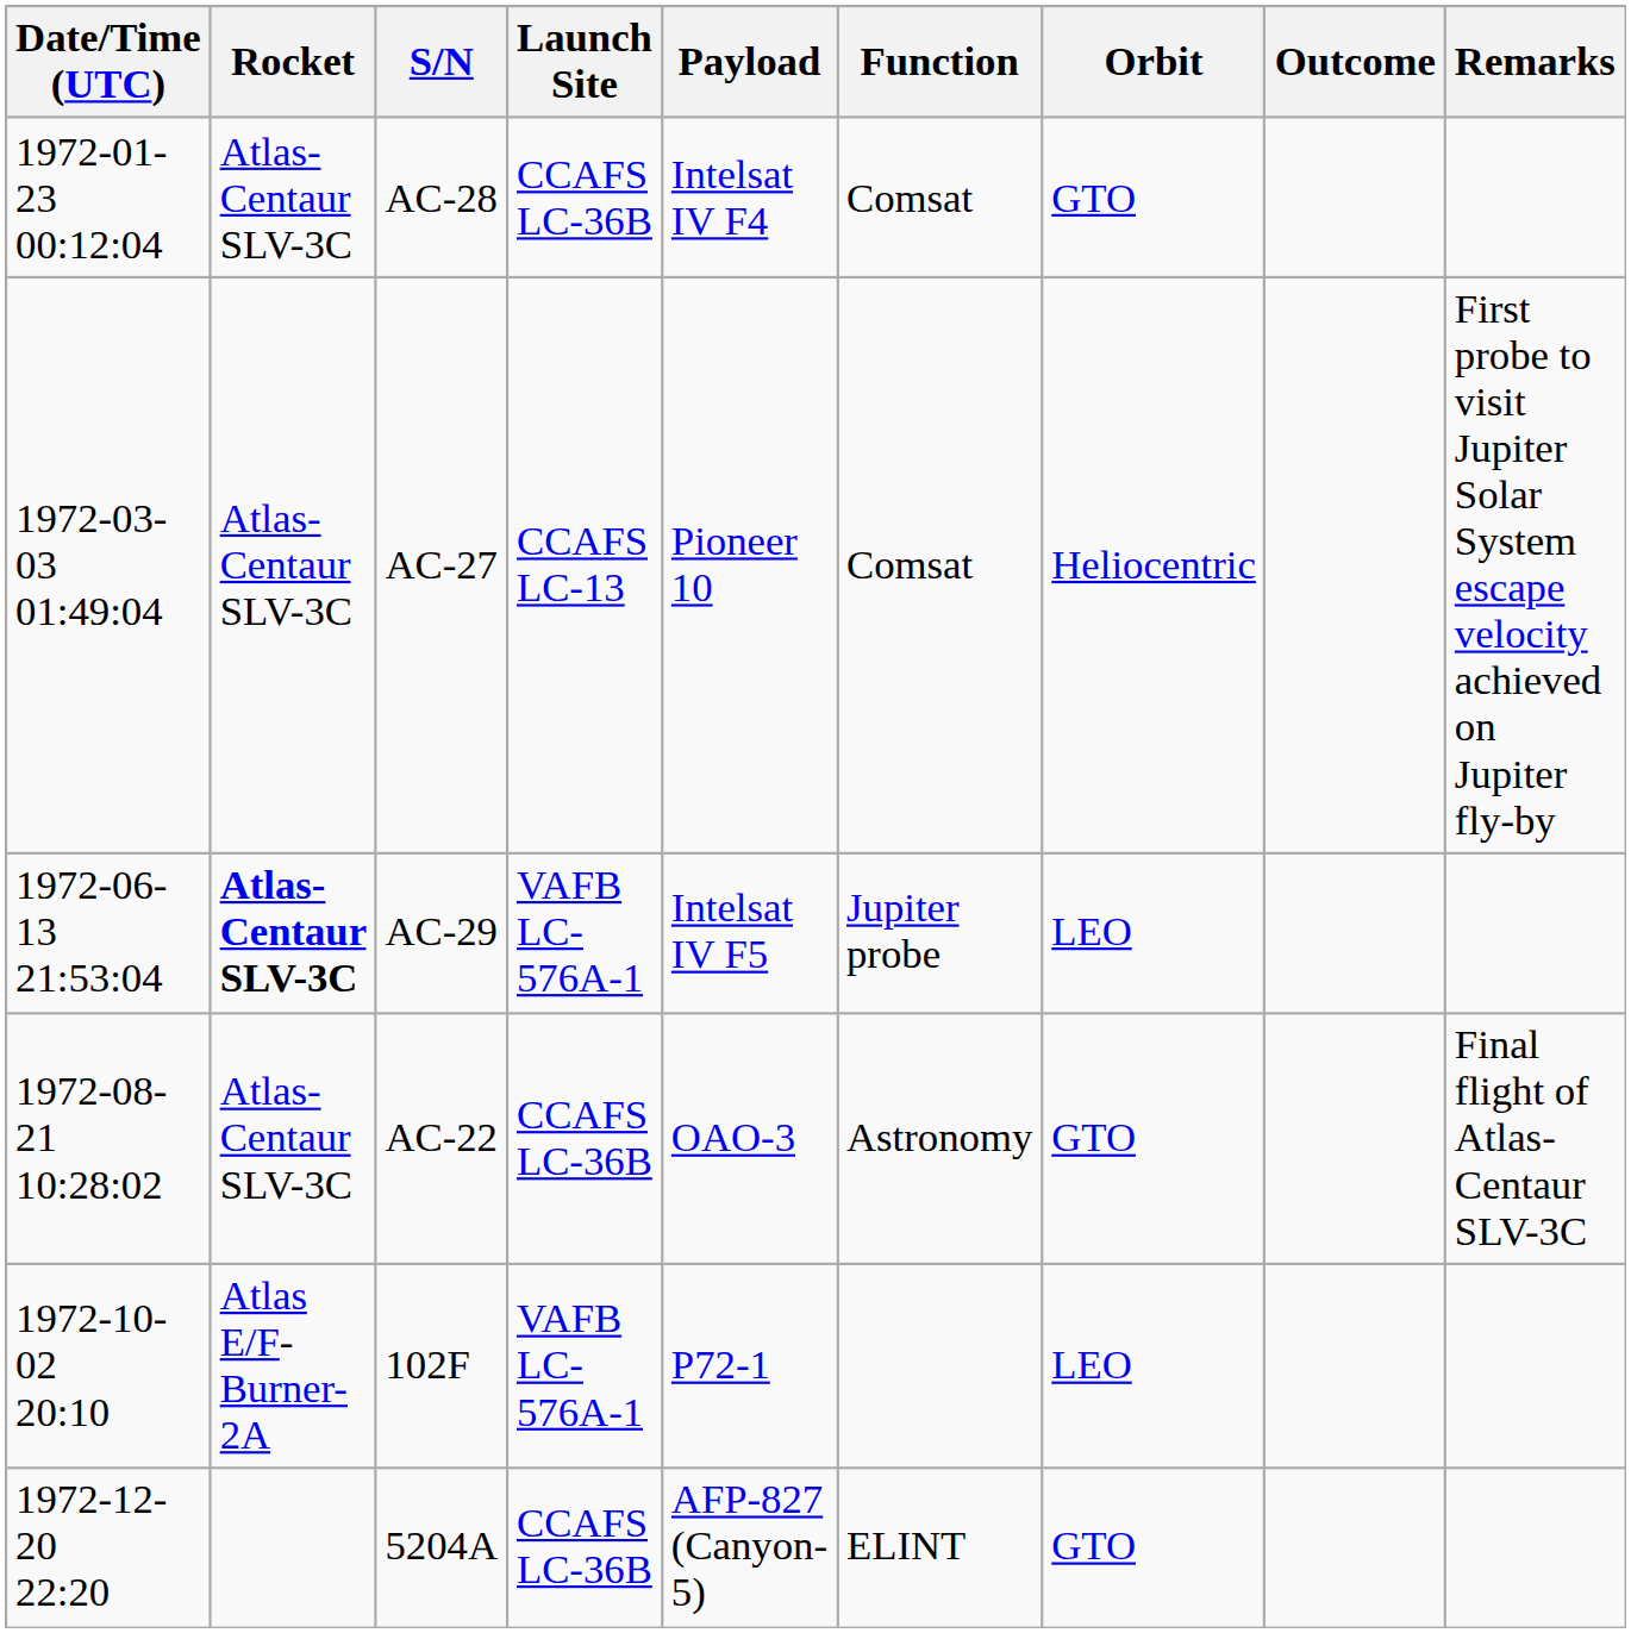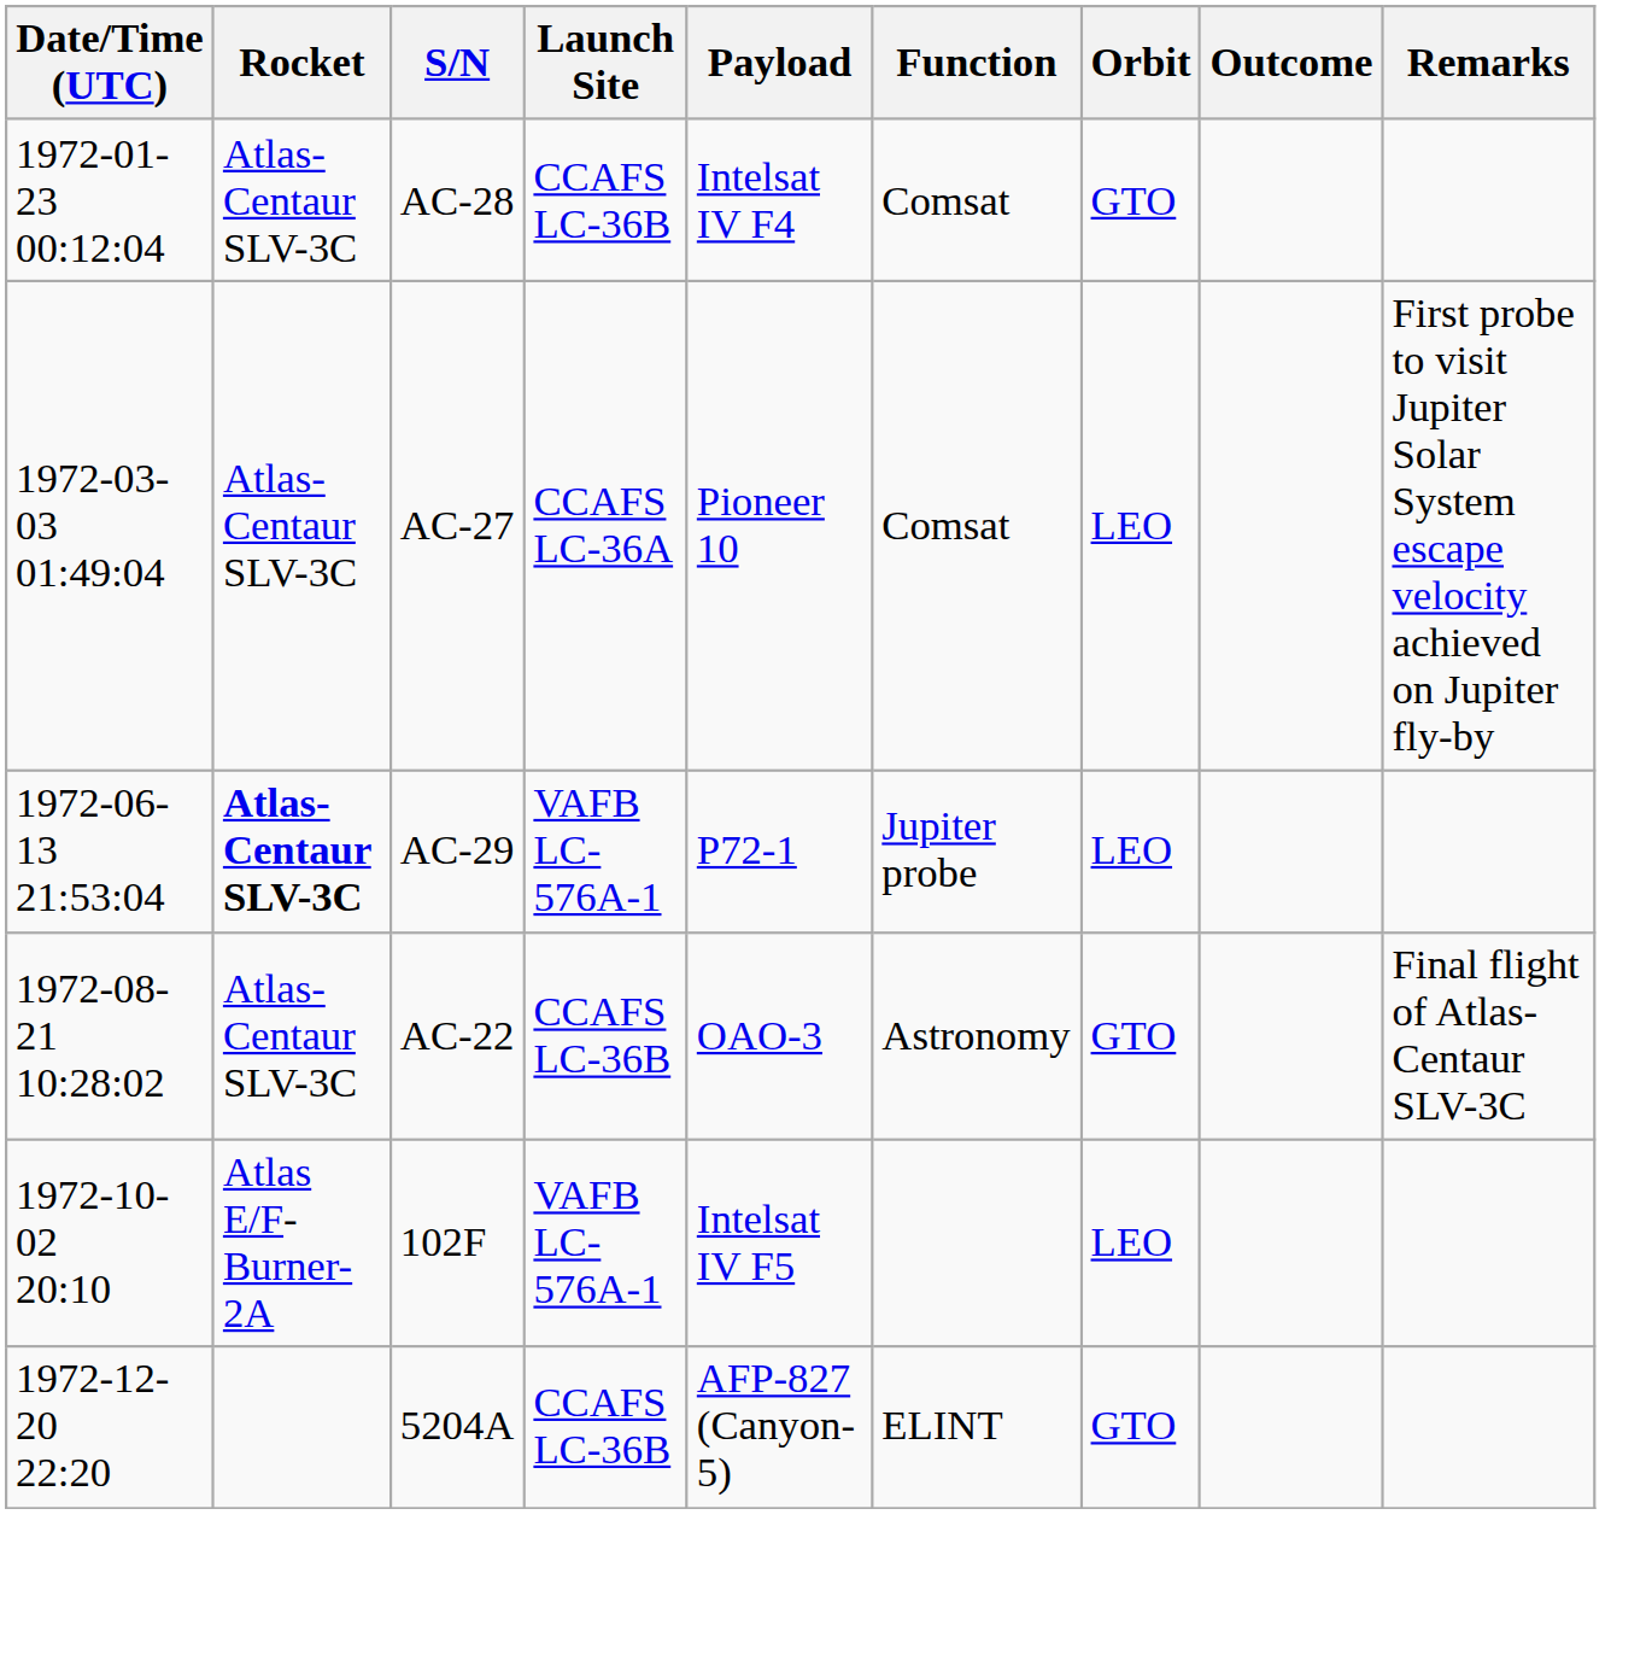 <table class="wikitable" style="margin: 1em 1em 1em 0";>
 <tr>
 <th>Date/Time<br>(<a href='#'>UTC</a>)</th>
 <th>Rocket</th>
 <th><a href='#'>S/N</a></th>
 <th>Launch Site</th>
 <th>Payload</th>
 <th>Function</th>
 <th>Orbit</th>
 <th>Outcome</th>
 <th>Remarks</th>
 </tr>
 <tr>
 <td>1972-01-23<br>00:12:04</td>
 <td><a href='#'>Atlas-Centaur</a> SLV-3C</td>
 <td>AC-28</td>
 <td><a href='#'>CCAFS</a> <a href='#'>LC-36B</a></td>
 <td><a href='#'>Intelsat IV F4</a></td>
 <td>Comsat</td>
 <td><a href='#'>GTO</a></td>
 <td></td>
 <td></td>
 </tr>
 <tr>
 <td>1972-03-03<br>01:49:04</td>
 <td><a href='#'>Atlas-Centaur</a> SLV-3C</td>
 <td>AC-27</td>
-<td><a href='#'>CCAFS</a> <a href='#'>LC-13</a></td>
+<td><a href='#'>CCAFS</a> <a href='#'>LC-36A</a></td>
 <td><a href='#'>Pioneer 10</a></td>
 <td>Comsat</td>
-<td><a href='#'>Heliocentric</a></td>
+<td><a href='#'>LEO</a></td>
 <td></td>
 <td>First probe to visit Jupiter<br>Solar System <a href='#'>escape velocity</a> achieved on Jupiter fly-by</td>
 </tr>
 <tr>
 <td>1972-06-13<br>21:53:04</td>
 <td><strong><a href='#'>Atlas-Centaur</a> SLV-3C</strong></td>
 <td>AC-29</td>
 <td><a href='#'>VAFB</a> <a href='#'>LC-576A-1</a></td>
-<td><a href='#'>Intelsat IV F5</a></td>
+<td><a href='#'>P72-1</a></td>
 <td><a href='#'>Jupiter</a> probe</td>
 <td><a href='#'>LEO</a></td>
 <td></td>
 <td></td>
 </tr>
 <tr>
 <td>1972-08-21<br>10:28:02</td>
 <td><a href='#'>Atlas-Centaur</a> SLV-3C</td>
 <td>AC-22</td>
 <td><a href='#'>CCAFS</a> <a href='#'>LC-36B</a></td>
 <td><a href='#'>OAO-3</a></td>
 <td>Astronomy</td>
 <td><a href='#'>GTO</a></td>
 <td></td>
 <td>Final flight of Atlas-Centaur SLV-3C</td>
 </tr>
 <tr>
 <td>1972-10-02<br>20:10</td>
 <td><a href='#'>Atlas E/F</a>-<a href='#'>Burner-2A</a></td>
 <td>102F</td>
 <td><a href='#'>VAFB</a> <a href='#'>LC-576A-1</a></td>
-<td><a href='#'>P72-1</a></td>
+<td><a href='#'>Intelsat IV F5</a></td>
 <td></td>
 <td><a href='#'>LEO</a></td>
 <td></td>
 <td></td>
 </tr>
 <tr>
 <td>1972-12-20<br>22:20</td>
 <td></td>
 <td>5204A</td>
 <td><a href='#'>CCAFS</a> <a href='#'>LC-36B</a></td>
 <td><a href='#'>AFP-827</a> (Canyon-5)</td>
 <td>ELINT</td>
 <td><a href='#'>GTO</a></td>
 <td></td>
 <td></td>
 </tr>
 <tr>
 </tr>
 </table>
